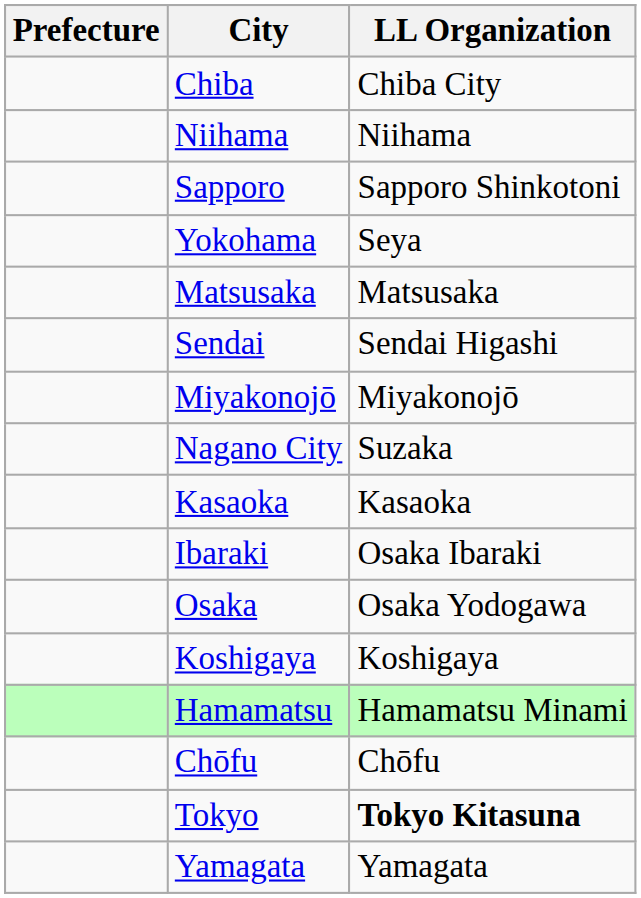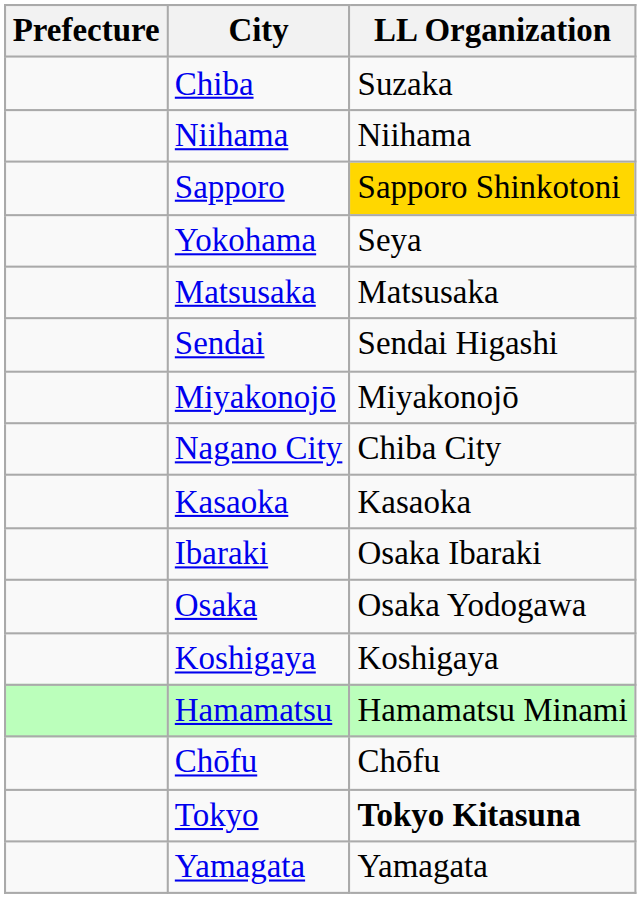 <table class="wikitable">
 <tr>
 <th>Prefecture</th>
 <th>City</th>
 <th>LL Organization</th>
 </tr>
 <tr>
 <td><strong></strong></td>
 <td><a href='#'>Chiba</a></td>
-<td>Chiba City</td>
+<td>Suzaka</td>
 </tr>
 <tr>
 <td><strong></strong></td>
 <td><a href='#'>Niihama</a></td>
 <td>Niihama</td>
 </tr>
 <tr>
 <td><strong></strong></td>
 <td><a href='#'>Sapporo</a></td>
-<td>Sapporo Shinkotoni</td>
+<td style="background: gold;">Sapporo Shinkotoni</td>
 </tr>
 <tr>
 <td><strong></strong></td>
 <td><a href='#'>Yokohama</a></td>
 <td>Seya</td>
 </tr>
 <tr>
 <td><strong></strong></td>
 <td><a href='#'>Matsusaka</a></td>
 <td>Matsusaka</td>
 </tr>
 <tr>
 <td><strong></strong></td>
 <td><a href='#'>Sendai</a></td>
 <td>Sendai Higashi</td>
 </tr>
 <tr>
 <td><strong></strong></td>
 <td><a href='#'>Miyakonojō</a></td>
 <td>Miyakonojō</td>
 </tr>
 <tr>
 <td><strong></strong></td>
 <td><a href='#'>Nagano City</a></td>
-<td>Suzaka</td>
+<td>Chiba City</td>
 </tr>
 <tr>
 <td><strong></strong></td>
 <td><a href='#'>Kasaoka</a></td>
 <td>Kasaoka</td>
 </tr>
 <tr>
 <td><strong></strong></td>
 <td><a href='#'>Ibaraki</a></td>
 <td>Osaka Ibaraki</td>
 </tr>
 <tr>
 <td><strong></strong></td>
 <td><a href='#'>Osaka</a></td>
 <td>Osaka Yodogawa</td>
 </tr>
 <tr>
 <td><strong></strong></td>
 <td><a href='#'>Koshigaya</a></td>
 <td>Koshigaya</td>
 </tr>
 <tr bgcolor=#bbffbb>
 <td><strong></strong></td>
 <td><a href='#'>Hamamatsu</a></td>
 <td>Hamamatsu Minami</td>
 </tr>
 <tr>
 <td><strong></strong></td>
 <td><a href='#'>Chōfu</a></td>
 <td>Chōfu</td>
 </tr>
 <tr>
 <td><strong></strong></td>
 <td><a href='#'>Tokyo</a></td>
 <td><strong>Tokyo Kitasuna</strong></td>
 </tr>
 <tr>
 <td><strong></strong></td>
 <td><a href='#'>Yamagata</a></td>
 <td>Yamagata</td>
 </tr>
 </table>
